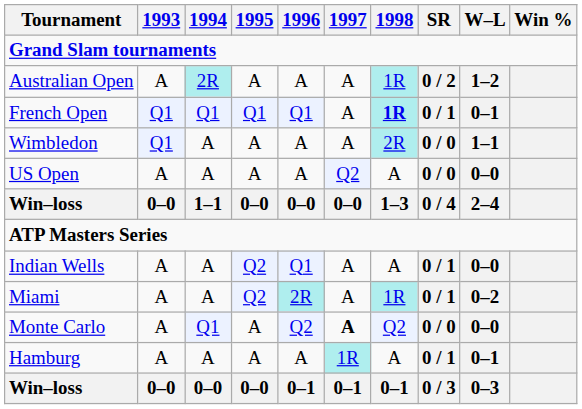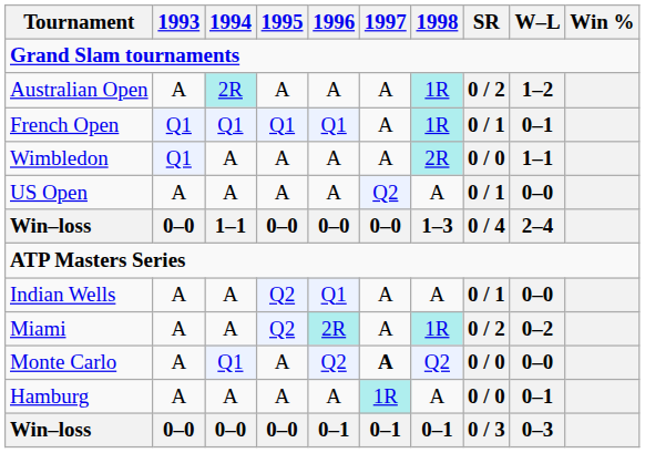 <table class=wikitable style=text-align:center;font-size:97%>
 <tr>
 <th>Tournament</th>
 <th><a href='#'>1993</a></th>
 <th><a href='#'>1994</a></th>
 <th><a href='#'>1995</a></th>
 <th><a href='#'>1996</a></th>
 <th><a href='#'>1997</a></th>
 <th><a href='#'>1998</a></th>
 <th>SR</th>
 <th>W–L</th>
 <th>Win %</th>
 </tr>
 <tr>
 <td colspan=23 align=left><strong><a href='#'>Grand Slam tournaments</a></strong></td>
 </tr>
 <tr>
 <td align=left><a href='#'>Australian Open</a></td>
 <td>A</td>
 <td bgcolor=afeeee><a href='#'>2R</a></td>
 <td>A</td>
 <td>A</td>
 <td>A</td>
 <td bgcolor=afeeee><a href='#'>1R</a></td>
 <th>0 / 2</th>
 <th>1–2</th>
 <th></th>
 </tr>
 <tr>
 <td align=left><a href='#'>French Open</a></td>
 <td bgcolor=ecf2ff><a href='#'>Q1</a></td>
 <td bgcolor=ecf2ff><a href='#'>Q1</a></td>
 <td bgcolor=ecf2ff><a href='#'>Q1</a></td>
 <td bgcolor=ecf2ff><a href='#'>Q1</a></td>
 <td>A</td>
-<td bgcolor=afeeee><strong><a href='#'>1R</a></strong></td>
+<td bgcolor=afeeee><a href='#'>1R</a></td>
 <th>0 / 1</th>
 <th>0–1</th>
 <th></th>
 </tr>
 <tr>
 <td align=left><a href='#'>Wimbledon</a></td>
 <td bgcolor=ecf2ff><a href='#'>Q1</a></td>
 <td>A</td>
 <td>A</td>
 <td>A</td>
 <td>A</td>
 <td bgcolor=afeeee><a href='#'>2R</a></td>
 <th>0 / 0</th>
 <th>1–1</th>
 <th></th>
 </tr>
 <tr>
 <td align=left><a href='#'>US Open</a></td>
 <td>A</td>
 <td>A</td>
 <td>A</td>
 <td>A</td>
 <td bgcolor=ecf2ff><a href='#'>Q2</a></td>
 <td>A</td>
-<th>0 / 0</th>
+<th>0 / 1</th>
 <th>0–0</th>
 <th></th>
 </tr>
 <tr>
 <th style=text-align:left>Win–loss</th>
 <th>0–0</th>
 <th>1–1</th>
 <th>0–0</th>
 <th>0–0</th>
 <th>0–0</th>
 <th>1–3</th>
 <th>0 / 4</th>
 <th>2–4</th>
 <th></th>
 </tr>
 <tr>
 <td colspan=23 align=left><strong>ATP Masters Series</strong></td>
 </tr>
 <tr>
 <td align=left><a href='#'>Indian Wells</a></td>
 <td>A</td>
 <td>A</td>
 <td bgcolor=ecf2ff><a href='#'>Q2</a></td>
 <td bgcolor=ecf2ff><a href='#'>Q1</a></td>
 <td>A</td>
 <td>A</td>
 <th>0 / 1</th>
 <th>0–0</th>
 <th></th>
 </tr>
 <tr>
 <td align=left><a href='#'>Miami</a></td>
 <td>A</td>
 <td>A</td>
 <td bgcolor=ecf2ff><a href='#'>Q2</a></td>
 <td bgcolor=afeeee><a href='#'>2R</a></td>
 <td>A</td>
 <td bgcolor=afeeee><a href='#'>1R</a></td>
-<th>0 / 1</th>
+<th>0 / 2</th>
 <th>0–2</th>
 <th></th>
 </tr>
 <tr>
 <td align=left><a href='#'>Monte Carlo</a></td>
 <td>A</td>
 <td bgcolor=ecf2ff><a href='#'>Q1</a></td>
 <td>A</td>
 <td bgcolor=ecf2ff><a href='#'>Q2</a></td>
 <td><strong>A</strong></td>
 <td bgcolor=ecf2ff><a href='#'>Q2</a></td>
 <th>0 / 0</th>
 <th>0–0</th>
 <th></th>
 </tr>
 <tr>
 <td align=left><a href='#'>Hamburg</a></td>
 <td>A</td>
 <td>A</td>
 <td>A</td>
 <td>A</td>
 <td bgcolor=afeeee><a href='#'>1R</a></td>
 <td>A</td>
-<th>0 / 1</th>
+<th>0 / 0</th>
 <th>0–1</th>
 <th></th>
 </tr>
 <tr>
 <th style=text-align:left>Win–loss</th>
 <th>0–0</th>
 <th>0–0</th>
 <th>0–0</th>
 <th>0–1</th>
 <th>0–1</th>
 <th>0–1</th>
 <th>0 / 3</th>
 <th>0–3</th>
 <th></th>
 </tr>
 </table>
